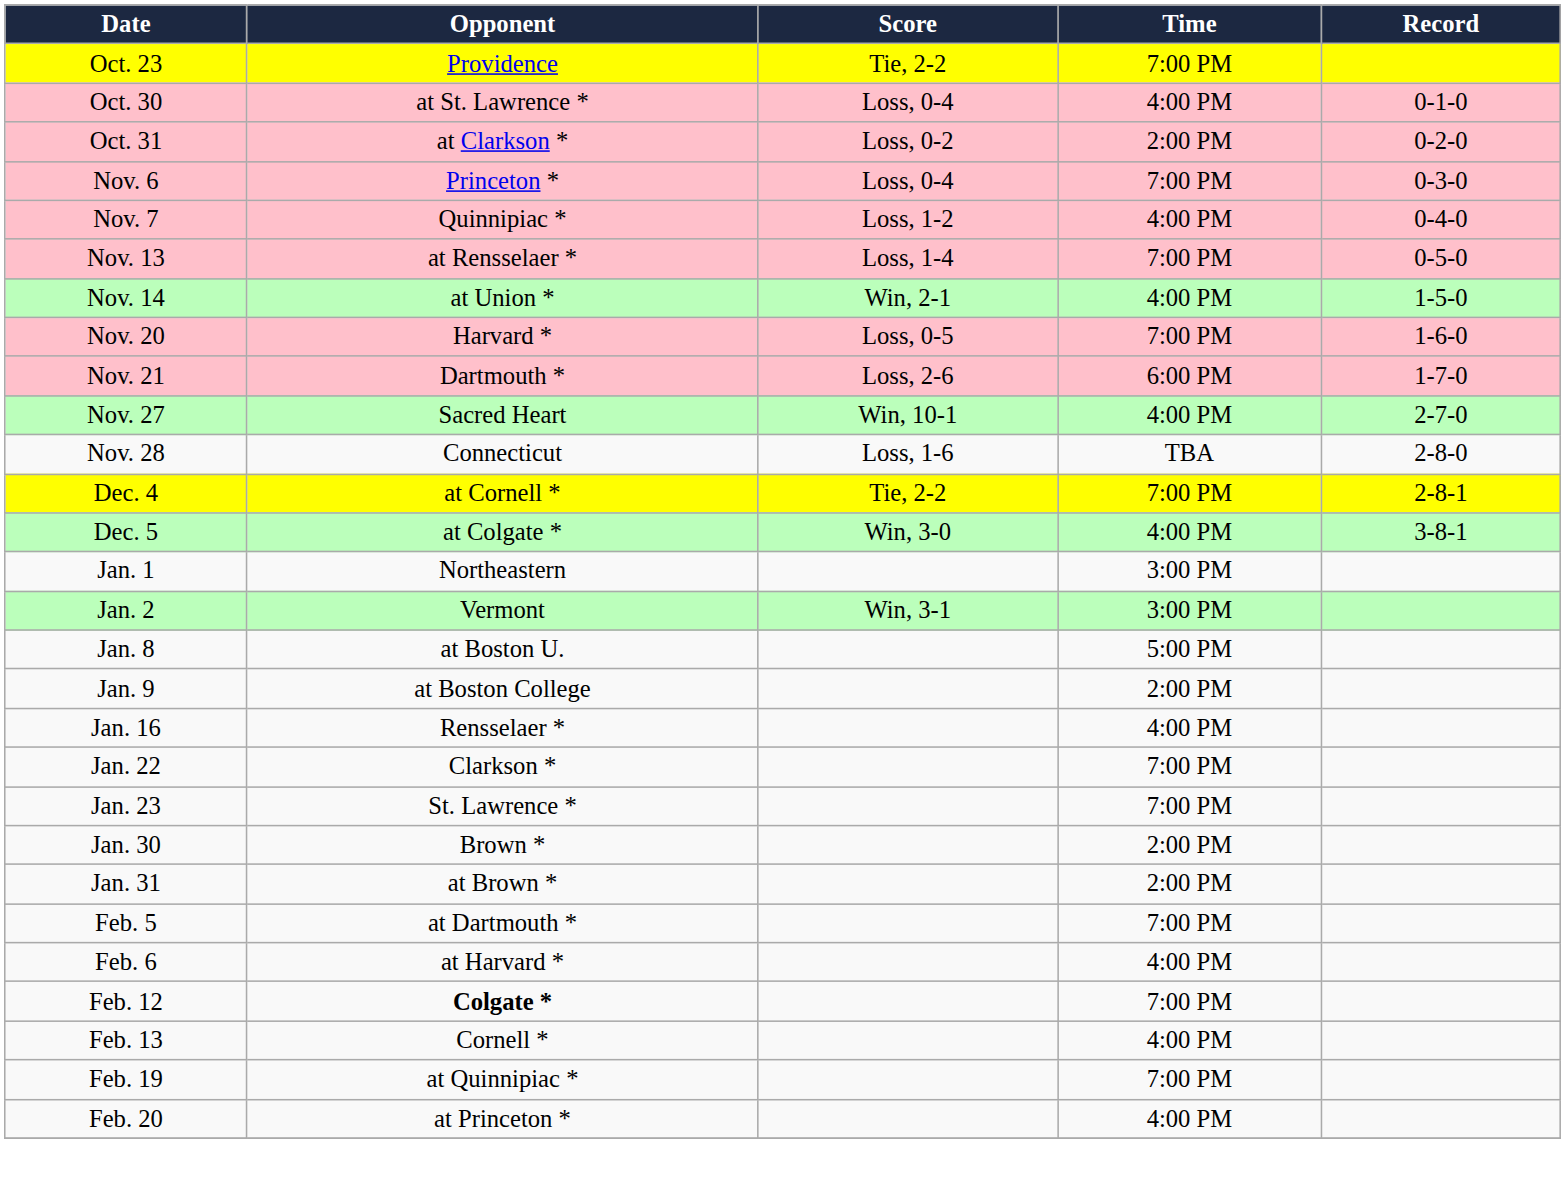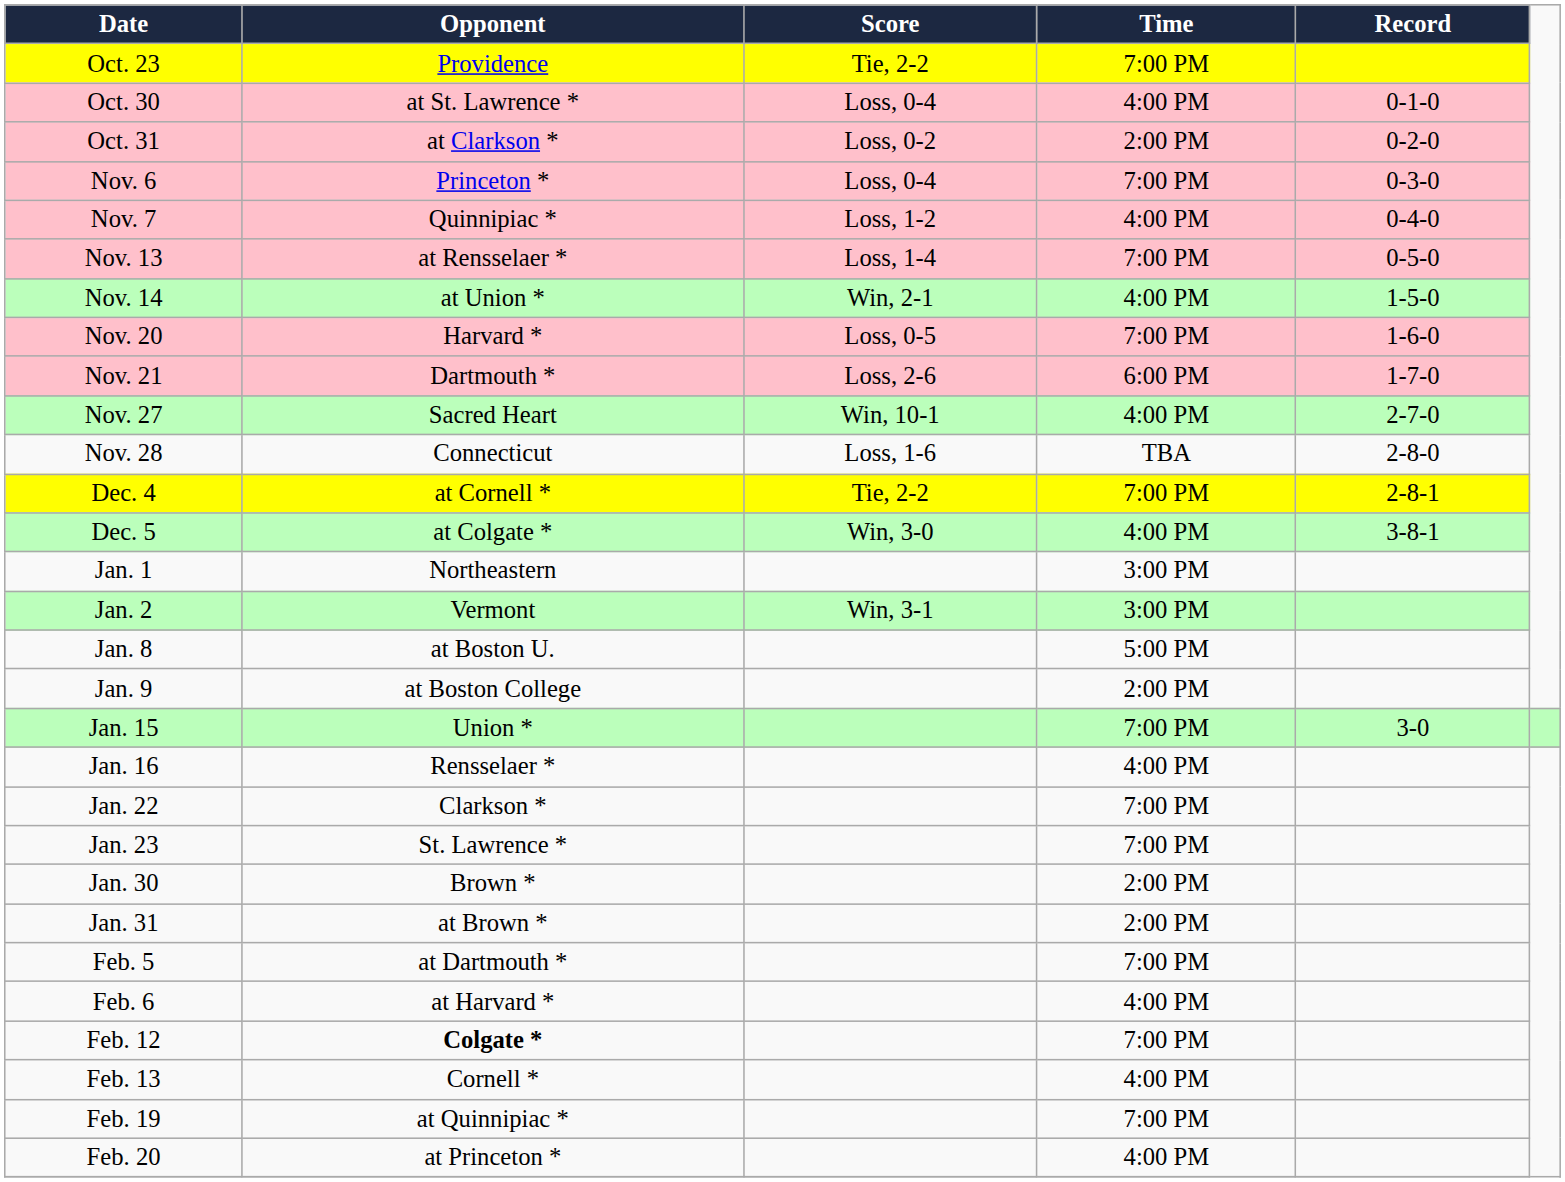 <table class="wikitable" width="80%">
 <tr align="center"  style="background:#1c2841;color:#FFFFFF;">
 <td><strong>Date</strong></td>
 <td><strong>Opponent</strong></td>
 <td><strong>Score</strong></td>
 <td><strong>Time</strong></td>
 <td><strong>Record</strong></td>
 </tr>
 <tr align="center" bgcolor="yellow">
 <td>Oct. 23</td>
 <td><a href='#'>Providence</a></td>
 <td>Tie, 2-2</td>
 <td>7:00 PM</td>
 <td></td>
 </tr>
 <tr align="center" bgcolor="pink">
 <td>Oct. 30</td>
 <td>at St. Lawrence *</td>
 <td>Loss, 0-4</td>
 <td>4:00 PM</td>
 <td>0-1-0</td>
 </tr>
 <tr align="center" bgcolor="pink">
 <td>Oct. 31</td>
 <td>at <a href='#'>Clarkson</a> *</td>
 <td>Loss, 0-2</td>
 <td>2:00 PM</td>
 <td>0-2-0</td>
 </tr>
 <tr align="center" bgcolor="pink">
 <td>Nov. 6</td>
 <td><a href='#'>Princeton</a> *</td>
 <td>Loss, 0-4</td>
 <td>7:00 PM</td>
 <td>0-3-0</td>
 </tr>
 <tr align="center" bgcolor="pink">
 <td>Nov. 7</td>
 <td>Quinnipiac *</td>
 <td>Loss, 1-2</td>
 <td>4:00 PM</td>
 <td>0-4-0</td>
 </tr>
 <tr align="center" bgcolor="pink">
 <td>Nov. 13</td>
 <td>at Rensselaer *</td>
 <td>Loss, 1-4</td>
 <td>7:00 PM</td>
 <td>0-5-0</td>
 </tr>
 <tr align="center" bgcolor="bbffbb">
 <td>Nov. 14</td>
 <td>at Union *</td>
 <td>Win, 2-1</td>
 <td>4:00 PM</td>
 <td>1-5-0</td>
 </tr>
 <tr align="center" bgcolor="pink">
 <td>Nov. 20</td>
 <td>Harvard *</td>
 <td>Loss, 0-5</td>
 <td>7:00 PM</td>
 <td>1-6-0</td>
 </tr>
 <tr align="center" bgcolor="pink">
 <td>Nov. 21</td>
 <td>Dartmouth *</td>
 <td>Loss, 2-6</td>
 <td>6:00 PM</td>
 <td>1-7-0</td>
 </tr>
 <tr align="center" bgcolor="bbffbb">
 <td>Nov. 27</td>
 <td>Sacred Heart</td>
 <td>Win, 10-1</td>
 <td>4:00 PM</td>
 <td>2-7-0</td>
 </tr>
 <tr align="center" bgcolor="">
 <td>Nov. 28</td>
 <td>Connecticut</td>
 <td>Loss, 1-6</td>
 <td>TBA</td>
 <td>2-8-0</td>
 </tr>
 <tr align="center" bgcolor="yellow">
 <td>Dec. 4</td>
 <td>at Cornell *</td>
 <td>Tie, 2-2</td>
 <td>7:00 PM</td>
 <td>2-8-1</td>
 </tr>
 <tr align="center" bgcolor="bbffbb">
 <td>Dec. 5</td>
 <td>at Colgate *</td>
 <td>Win, 	3-0</td>
 <td>4:00 PM</td>
 <td>3-8-1</td>
 </tr>
 <tr align="center" bgcolor="">
 <td>Jan. 1</td>
 <td>Northeastern</td>
 <td></td>
 <td>3:00 PM</td>
 <td></td>
 </tr>
 <tr align="center" bgcolor="bbffbb">
 <td>Jan. 2</td>
 <td>Vermont</td>
 <td>Win, 3-1</td>
 <td>3:00 PM</td>
 <td></td>
 </tr>
 <tr align="center" bgcolor="">
 <td>Jan. 8</td>
 <td>at Boston U.</td>
 <td></td>
 <td>5:00 PM</td>
 <td></td>
 </tr>
 <tr align="center" bgcolor="">
 <td>Jan. 9</td>
 <td>at Boston College</td>
 <td></td>
 <td>2:00 PM</td>
 <td></td>
 </tr>
+<tr align="center" bgcolor="bbffbb">
+<td>Jan. 15</td>
+<td>Union *</td>
+<td></td>
+<td>7:00 PM</td>
+<td>3-0</td>
+<td></td>
+</tr>
 <tr align="center" bgcolor="">
 <td>Jan. 16</td>
 <td>Rensselaer *</td>
 <td></td>
 <td>4:00 PM</td>
 <td></td>
 </tr>
 <tr align="center" bgcolor="">
 <td>Jan. 22</td>
 <td>Clarkson *</td>
 <td></td>
 <td>7:00 PM</td>
 <td></td>
 </tr>
 <tr align="center" bgcolor="">
 <td>Jan. 23</td>
 <td>St. Lawrence *</td>
 <td></td>
 <td>7:00 PM</td>
 <td></td>
 </tr>
 <tr align="center" bgcolor="">
 <td>Jan. 30</td>
 <td>Brown *</td>
 <td></td>
 <td>2:00 PM</td>
 <td></td>
 </tr>
 <tr align="center" bgcolor="">
 <td>Jan. 31</td>
 <td>at Brown *</td>
 <td></td>
 <td>2:00 PM</td>
 <td></td>
 </tr>
 <tr align="center" bgcolor="">
 <td>Feb. 5</td>
 <td>at Dartmouth *</td>
 <td></td>
 <td>7:00 PM</td>
 <td></td>
 </tr>
 <tr align="center" bgcolor="">
 <td>Feb. 6</td>
 <td>at Harvard *</td>
 <td></td>
 <td>4:00 PM</td>
 <td></td>
 </tr>
 <tr align="center" bgcolor="">
 <td>Feb. 12</td>
 <td><strong>Colgate *</strong></td>
 <td></td>
 <td>7:00 PM</td>
 <td></td>
 </tr>
 <tr align="center" bgcolor="">
 <td>Feb. 13</td>
 <td>Cornell *</td>
 <td></td>
 <td>4:00 PM</td>
 <td></td>
 </tr>
 <tr align="center" bgcolor="">
 <td>Feb. 19</td>
 <td>at Quinnipiac *</td>
 <td></td>
 <td>7:00 PM</td>
 <td></td>
 </tr>
 <tr align="center" bgcolor="">
 <td>Feb. 20</td>
 <td>at Princeton *</td>
 <td></td>
 <td>4:00 PM</td>
 <td></td>
 </tr>
 <tr align="center" bgcolor="">
 </tr>
 </table>
